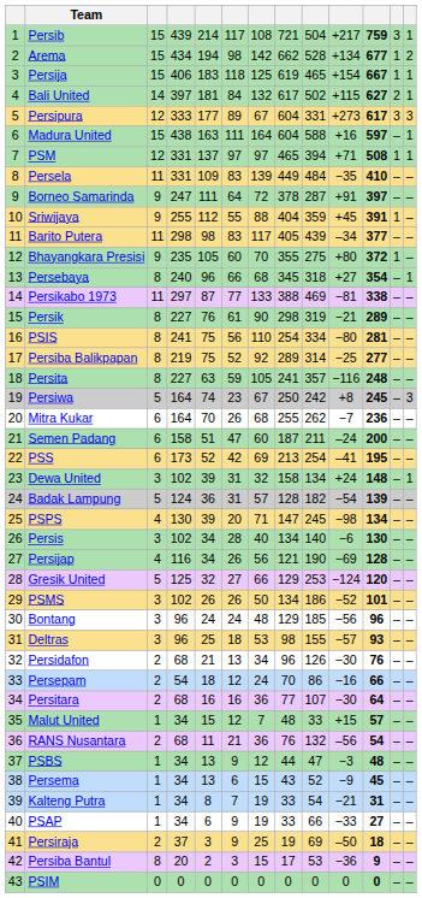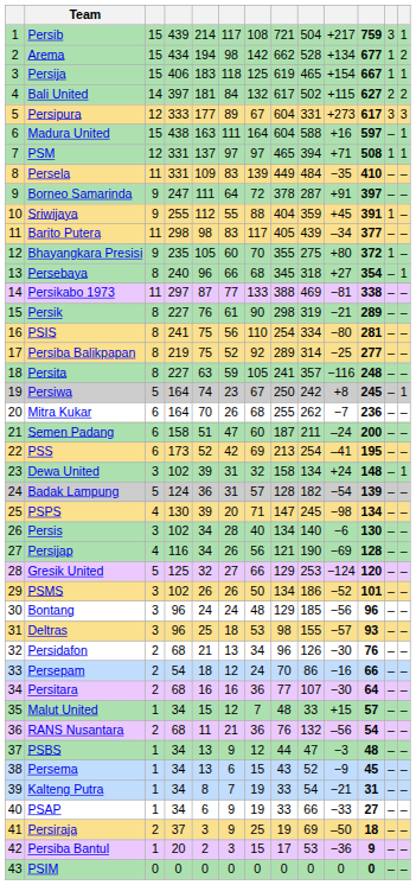 <table class="wikitable sortable" style="text-align:center;">
 <tr>
 <th></th>
 <th>Team</th>
 <th></th>
 <th></th>
 <th></th>
 <th></th>
 <th></th>
 <th></th>
 <th></th>
 <th></th>
 <th></th>
 <th></th>
 <th></th>
 </tr>
 <tr style="text-align: center; background: #ace1af;">
 <td>1</td>
 <td style="text-align: left;"><a href='#'>Persib</a></td>
 <td>15</td>
 <td>439</td>
 <td>214</td>
 <td>117</td>
 <td>108</td>
 <td>721</td>
 <td>504</td>
 <td>+217</td>
 <td><strong>759</strong></td>
 <td>3</td>
 <td>1</td>
 </tr>
 <tr style="text-align: center; background: #ace1af;">
 <td>2</td>
 <td style="text-align: left;"><a href='#'>Arema</a></td>
 <td>15</td>
 <td>434</td>
 <td>194</td>
 <td>98</td>
 <td>142</td>
 <td>662</td>
 <td>528</td>
 <td>+134</td>
 <td><strong>677</strong></td>
 <td>1</td>
 <td>2</td>
 </tr>
 <tr style="text-align: center; background: #ace1af;">
 <td>3</td>
 <td style="text-align: left;"><a href='#'>Persija</a></td>
 <td>15</td>
 <td>406</td>
 <td>183</td>
 <td>118</td>
 <td>125</td>
 <td>619</td>
 <td>465</td>
 <td>+154</td>
 <td><strong>667</strong></td>
 <td>1</td>
 <td>1</td>
 </tr>
 <tr style="text-align: center; background: #ace1af;">
 <td>4</td>
 <td style="text-align: left;"><a href='#'>Bali United</a></td>
 <td>14</td>
 <td>397</td>
 <td>181</td>
 <td>84</td>
 <td>132</td>
 <td>617</td>
 <td>502</td>
 <td>+115</td>
 <td><strong>627</strong></td>
 <td>2</td>
-<td>1</td>
+<td>2</td>
 </tr>
 <tr style="text-align: center; background: #fbe08d;">
 <td>5</td>
 <td style="text-align: left;"><a href='#'>Persipura</a></td>
 <td>12</td>
 <td>333</td>
 <td>177</td>
 <td>89</td>
 <td>67</td>
 <td>604</td>
 <td>331</td>
 <td>+273</td>
 <td><strong>617</strong></td>
 <td>3</td>
 <td>3</td>
 </tr>
 <tr style="text-align: center; background: #ace1af;" 34	15	8	11	55	44	+11	53>
 <td>6</td>
 <td style="text-align: left;"><a href='#'>Madura United</a></td>
 <td>15</td>
 <td>438</td>
 <td>163</td>
 <td>111</td>
 <td>164</td>
 <td>604</td>
 <td>588</td>
 <td>+16</td>
 <td><strong>597</strong></td>
 <td>–</td>
 <td>1</td>
 </tr>
 <tr style="text-align: center; background: #ace1af;">
 <td>7</td>
 <td style="text-align: left;"><a href='#'>PSM</a></td>
 <td>12</td>
 <td>331</td>
 <td>137</td>
 <td>97</td>
 <td>97</td>
 <td>465</td>
 <td>394</td>
 <td>+71</td>
 <td><strong>508</strong></td>
 <td>1</td>
 <td>1</td>
 </tr>
 <tr style="text-align: center; background: #fbe08d;">
 <td>8</td>
 <td style="text-align: left;"><a href='#'>Persela</a></td>
 <td>11</td>
 <td>331</td>
 <td>109</td>
 <td>83</td>
 <td>139</td>
 <td>449</td>
 <td>484</td>
 <td>−35</td>
 <td><strong>410</strong></td>
 <td>–</td>
 <td>–</td>
 </tr>
 <tr style="text-align: center; background: #ace1af;">
 <td>9</td>
 <td style="text-align: left;"><a href='#'>Borneo Samarinda</a></td>
 <td>9</td>
 <td>247</td>
 <td>111</td>
 <td>64</td>
 <td>72</td>
 <td>378</td>
 <td>287</td>
 <td>+91</td>
 <td><strong>397</strong></td>
 <td>–</td>
 <td>–</td>
 </tr>
 <tr style="text-align: center; background: #fbe08d;">
 <td>10</td>
 <td style="text-align:left;"><a href='#'>Sriwijaya</a></td>
 <td>9</td>
 <td>255</td>
 <td>112</td>
 <td>55</td>
 <td>88</td>
 <td>404</td>
 <td>359</td>
 <td>+45</td>
 <td><strong>391</strong></td>
 <td>1</td>
 <td>–</td>
 </tr>
 <tr style="text-align: center; background: #fbe08d;">
 <td>11</td>
 <td style="text-align: left;"><a href='#'>Barito Putera</a></td>
 <td>11</td>
 <td>298</td>
 <td>98</td>
 <td>83</td>
 <td>117</td>
 <td>405</td>
 <td>439</td>
 <td>–34</td>
 <td><strong>377</strong></td>
 <td>–</td>
 <td>–</td>
 </tr>
 <tr style="text-align: center; background: #ace1af;">
 <td>12</td>
 <td style="text-align: left;"><a href='#'>Bhayangkara Presisi</a></td>
 <td>9</td>
 <td>235</td>
 <td>105</td>
 <td>60</td>
 <td>70</td>
 <td>355</td>
 <td>275</td>
 <td>+80</td>
 <td><strong>372</strong></td>
 <td>1</td>
 <td>–</td>
 </tr>
 <tr style="text-align: center; background: #ace1af;">
 <td>13</td>
 <td style="text-align: left;"><a href='#'>Persebaya</a></td>
 <td>8</td>
 <td>240</td>
 <td>96</td>
 <td>66</td>
 <td>68</td>
 <td>345</td>
 <td>318</td>
 <td>+27</td>
 <td><strong>354</strong></td>
 <td>–</td>
 <td>1</td>
 </tr>
 <tr style="text-align: center; background: #ebc9fe;">
 <td>14</td>
 <td style="text-align: left;"><a href='#'>Persikabo 1973</a></td>
 <td>11</td>
 <td>297</td>
 <td>87</td>
 <td>77</td>
 <td>133</td>
 <td>388</td>
 <td>469</td>
 <td>−81</td>
 <td><strong>338</strong></td>
 <td>–</td>
 <td>–</td>
 </tr>
 <tr style="text-align: center; background: #ace1af;">
 <td>15</td>
 <td style="text-align: left;"><a href='#'>Persik</a></td>
 <td>8</td>
 <td>227</td>
 <td>76</td>
 <td>61</td>
 <td>90</td>
 <td>298</td>
 <td>319</td>
 <td>−21</td>
 <td><strong>289</strong></td>
 <td>–</td>
 <td>–</td>
 </tr>
 <tr style="text-align: center; background: #fbe08d;">
 <td>16</td>
 <td style="text-align: left;"><a href='#'>PSIS</a></td>
 <td>8</td>
 <td>241</td>
 <td>75</td>
 <td>56</td>
 <td>110</td>
 <td>254</td>
 <td>334</td>
 <td>−80</td>
 <td><strong>281</strong></td>
 <td>–</td>
 <td>–</td>
 </tr>
 <tr style="text-align: center; background: #fbe08d;">
 <td>17</td>
 <td style="text-align: left;"><a href='#'>Persiba Balikpapan</a></td>
 <td>8</td>
 <td>219</td>
 <td>75</td>
 <td>52</td>
 <td>92</td>
 <td>289</td>
 <td>314</td>
 <td>−25</td>
 <td><strong>277</strong></td>
 <td>–</td>
 <td>–</td>
 </tr>
 <tr style="text-align: center; background: #ace1af;">
 <td>18</td>
 <td style="text-align: left;"><a href='#'>Persita</a></td>
 <td>8</td>
 <td>227</td>
 <td>63</td>
 <td>59</td>
 <td>105</td>
 <td>241</td>
 <td>357</td>
 <td>−116</td>
 <td><strong>248</strong></td>
 <td>–</td>
 <td>–</td>
 </tr>
 <tr style="text-align: center; background: #cccccc;">
 <td>19</td>
 <td style="text-align: left;"><a href='#'>Persiwa</a></td>
 <td>5</td>
 <td>164</td>
 <td>74</td>
 <td>23</td>
 <td>67</td>
 <td>250</td>
 <td>242</td>
 <td>+8</td>
 <td><strong>245</strong></td>
 <td>–</td>
-<td>3</td>
+<td>1</td>
 </tr>
 <tr style="text-align: center; background: #ffffff;">
 <td>20</td>
 <td style="text-align: left;"><a href='#'>Mitra Kukar</a></td>
 <td>6</td>
 <td>164</td>
 <td>70</td>
 <td>26</td>
 <td>68</td>
 <td>255</td>
 <td>262</td>
 <td>−7</td>
 <td><strong>236</strong></td>
 <td>–</td>
 <td>–</td>
 </tr>
 <tr style="text-align: center; background: #ace1af;">
 <td>21</td>
 <td style="text-align: left;"><a href='#'>Semen Padang</a></td>
 <td>6</td>
 <td>158</td>
 <td>51</td>
 <td>47</td>
 <td>60</td>
 <td>187</td>
 <td>211</td>
 <td>–24</td>
 <td><strong>200</strong></td>
 <td>–</td>
 <td>–</td>
 </tr>
 <tr style="text-align: center; background: #fbe08d;">
 <td>22</td>
 <td style="text-align: left;"><a href='#'>PSS</a></td>
 <td>6</td>
 <td>173</td>
 <td>52</td>
 <td>42</td>
 <td>69</td>
 <td>213</td>
 <td>254</td>
 <td>–41</td>
 <td><strong>195</strong></td>
 <td>–</td>
 <td>–</td>
 </tr>
 <tr style="text-align: center; background: #ace1af;">
 <td>23</td>
 <td style="text-align: left;"><a href='#'>Dewa United</a></td>
 <td>3</td>
 <td>102</td>
 <td>39</td>
 <td>31</td>
 <td>32</td>
 <td>158</td>
 <td>134</td>
 <td>+24</td>
 <td><strong>148</strong></td>
 <td>–</td>
 <td>1</td>
 </tr>
 <tr style="text-align: center; background: #cccccc;">
 <td>24</td>
 <td style="text-align: left;"><a href='#'>Badak Lampung</a></td>
 <td>5</td>
 <td>124</td>
 <td>36</td>
 <td>31</td>
 <td>57</td>
 <td>128</td>
 <td>182</td>
 <td>−54</td>
 <td><strong>139</strong></td>
 <td>–</td>
 <td>–</td>
 </tr>
 <tr style="text-align: center; background: #fbe08d;">
 <td>25</td>
 <td style="text-align: left;"><a href='#'>PSPS</a></td>
 <td>4</td>
 <td>130</td>
 <td>39</td>
 <td>20</td>
 <td>71</td>
 <td>147</td>
 <td>245</td>
 <td>−98</td>
 <td><strong>134</strong></td>
 <td>–</td>
 <td>–</td>
 </tr>
 <tr style="text-align: center; background: #ace1af;">
 <td>26</td>
 <td style="text-align: left;"><a href='#'>Persis</a></td>
 <td>3</td>
 <td>102</td>
 <td>34</td>
 <td>28</td>
 <td>40</td>
 <td>134</td>
 <td>140</td>
 <td>−6</td>
 <td><strong>130</strong></td>
 <td>–</td>
 <td>–</td>
 </tr>
 <tr style="text-align: center; background: #ace1af;">
 <td>27</td>
 <td style="text-align: left;"><a href='#'>Persijap</a></td>
 <td>4</td>
 <td>116</td>
 <td>34</td>
 <td>26</td>
 <td>56</td>
 <td>121</td>
 <td>190</td>
 <td>−69</td>
 <td><strong>128</strong></td>
 <td>–</td>
 <td>–</td>
 </tr>
 <tr style="text-align: center; background: #ebc9fe;">
 <td>28</td>
 <td style="text-align: left;"><a href='#'>Gresik United</a></td>
 <td>5</td>
 <td>125</td>
 <td>32</td>
 <td>27</td>
 <td>66</td>
 <td>129</td>
 <td>253</td>
 <td>−124</td>
 <td><strong>120</strong></td>
 <td>–</td>
 <td>–</td>
 </tr>
 <tr style="text-align: center; background: #fbe08d;">
 <td>29</td>
 <td style="text-align: left;"><a href='#'>PSMS</a></td>
 <td>3</td>
 <td>102</td>
 <td>26</td>
 <td>26</td>
 <td>50</td>
 <td>134</td>
 <td>186</td>
 <td>−52</td>
 <td><strong>101</strong></td>
 <td>–</td>
 <td>–</td>
 </tr>
 <tr style="text-align: center; background: #ffffff;">
 <td>30</td>
 <td style="text-align: left;"><a href='#'>Bontang</a></td>
 <td>3</td>
 <td>96</td>
 <td>24</td>
 <td>24</td>
 <td>48</td>
 <td>129</td>
 <td>185</td>
 <td>−56</td>
 <td><strong>96</strong></td>
 <td>–</td>
 <td>–</td>
 </tr>
 <tr style="text-align: center; background: #fbe08d;">
 <td>31</td>
 <td style="text-align: left;"><a href='#'>Deltras</a></td>
 <td>3</td>
 <td>96</td>
 <td>25</td>
 <td>18</td>
 <td>53</td>
 <td>98</td>
 <td>155</td>
 <td>−57</td>
 <td><strong>93</strong></td>
 <td>–</td>
 <td>–</td>
 </tr>
 <tr style="text-align: center; background: #ffffff;">
 <td>32</td>
 <td style="text-align: left;"><a href='#'>Persidafon</a></td>
 <td>2</td>
 <td>68</td>
 <td>21</td>
 <td>13</td>
 <td>34</td>
 <td>96</td>
 <td>126</td>
 <td>−30</td>
 <td><strong>76</strong></td>
 <td>–</td>
 <td>–</td>
 </tr>
 <tr style="text-align: center; background: #c1ddfd;">
 <td>33</td>
 <td style="text-align: left;"><a href='#'>Persepam</a></td>
 <td>2</td>
 <td>54</td>
 <td>18</td>
 <td>12</td>
 <td>24</td>
 <td>70</td>
 <td>86</td>
 <td>−16</td>
 <td><strong>66</strong></td>
 <td>–</td>
 <td>–</td>
 </tr>
 <tr style="text-align: center; background: #ebc9fe;">
 <td>34</td>
 <td style="text-align: left;"><a href='#'>Persitara</a></td>
 <td>2</td>
 <td>68</td>
 <td>16</td>
 <td>16</td>
 <td>36</td>
 <td>77</td>
 <td>107</td>
 <td>−30</td>
 <td><strong>64</strong></td>
 <td>–</td>
 <td>–</td>
 </tr>
 <tr style="text-align: center; background: #ace1af;">
 <td>35</td>
 <td style="text-align: left;"><a href='#'>Malut United</a></td>
 <td>1</td>
 <td>34</td>
 <td>15</td>
 <td>12</td>
 <td>7</td>
 <td>48</td>
 <td>33</td>
 <td>+15</td>
 <td><strong>57</strong></td>
 <td>–</td>
 <td>–</td>
 </tr>
 <tr style="text-align: center; background: #ebc9fe;">
 <td>36</td>
 <td style="text-align: left;"><a href='#'>RANS Nusantara</a></td>
 <td>2</td>
 <td>68</td>
 <td>11</td>
 <td>21</td>
 <td>36</td>
 <td>76</td>
 <td>132</td>
 <td>–56</td>
 <td><strong>54</strong></td>
 <td>–</td>
 <td>–</td>
 </tr>
 <tr style="text-align: center; background: #ace1af;">
 <td>37</td>
 <td style="text-align: left;"><a href='#'>PSBS</a></td>
 <td>1</td>
 <td>34</td>
 <td>13</td>
 <td>9</td>
 <td>12</td>
 <td>44</td>
 <td>47</td>
 <td>−3</td>
 <td><strong>48</strong></td>
 <td>–</td>
 <td>–</td>
 </tr>
 <tr style="text-align: center; background: #c1ddfd;">
 <td>38</td>
 <td style="text-align: left;"><a href='#'>Persema</a></td>
 <td>1</td>
 <td>34</td>
 <td>13</td>
 <td>6</td>
 <td>15</td>
 <td>43</td>
 <td>52</td>
 <td>−9</td>
 <td><strong>45</strong></td>
 <td>–</td>
 <td>–</td>
 </tr>
 <tr style="text-align: center; background: #c1ddfd;">
 <td>39</td>
 <td style="text-align: left;"><a href='#'>Kalteng Putra</a></td>
 <td>1</td>
 <td>34</td>
 <td>8</td>
 <td>7</td>
 <td>19</td>
 <td>33</td>
 <td>54</td>
 <td>−21</td>
 <td><strong>31</strong></td>
 <td>–</td>
 <td>–</td>
 </tr>
 <tr style="text-align: center; background: #ffffff;">
 <td>40</td>
 <td style="text-align: left;"><a href='#'>PSAP</a></td>
 <td>1</td>
 <td>34</td>
 <td>6</td>
 <td>9</td>
 <td>19</td>
 <td>33</td>
 <td>66</td>
 <td>−33</td>
 <td><strong>27</strong></td>
 <td>–</td>
 <td>–</td>
 </tr>
 <tr style="text-align: center; background: #fbe08d;">
 <td>41</td>
 <td style="text-align: left;"><a href='#'>Persiraja</a></td>
 <td>2</td>
 <td>37</td>
 <td>3</td>
 <td>9</td>
 <td>25</td>
 <td>19</td>
 <td>69</td>
 <td>–50</td>
 <td><strong>18</strong></td>
 <td>–</td>
 <td>–</td>
 </tr>
 <tr style="text-align: center; background: #ebc9fe;">
 <td>42</td>
 <td style="text-align: left;"><a href='#'>Persiba Bantul</a></td>
-<td>8</td>
+<td>1</td>
 <td>20</td>
 <td>2</td>
 <td>3</td>
 <td>15</td>
 <td>17</td>
 <td>53</td>
 <td>−36</td>
 <td><strong>9</strong></td>
 <td>–</td>
 <td>–</td>
 </tr>
 <tr style="text-align: center; background: #ace1af;">
 <td>43</td>
 <td style="text-align: left;"><a href='#'>PSIM</a></td>
 <td>0</td>
 <td>0</td>
 <td>0</td>
 <td>0</td>
 <td>0</td>
 <td>0</td>
 <td>0</td>
 <td>0</td>
 <td><strong>0</strong></td>
 <td>–</td>
 <td>–</td>
 </tr>
 </table>
